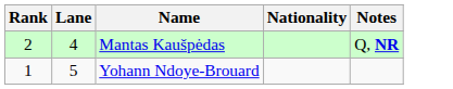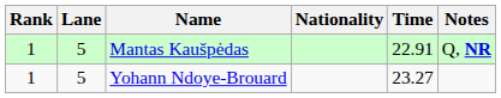 <table class="wikitable sortable" style="text-align:center">
 <tr>
 <th>Rank</th>
 <th>Lane</th>
 <th>Name</th>
 <th>Nationality</th>
+<th>Time</th>
 <th>Notes</th>
 </tr>
 <tr bgcolor=ccffcc>
-<td>2</td>
-<td>4</td>
+<td>1</td>
+<td>5</td>
 <td align=left><a href='#'>Mantas Kaušpėdas</a></td>
 <td align=left></td>
+<td>22.91</td>
 <td>Q, <strong><a href='#'>NR</a></strong></td>
 </tr>
 <tr>
 <td>1</td>
 <td>5</td>
 <td align=left><a href='#'>Yohann Ndoye-Brouard</a></td>
 <td align=left></td>
+<td>23.27</td>
 <td></td>
 </tr>
 </table>
